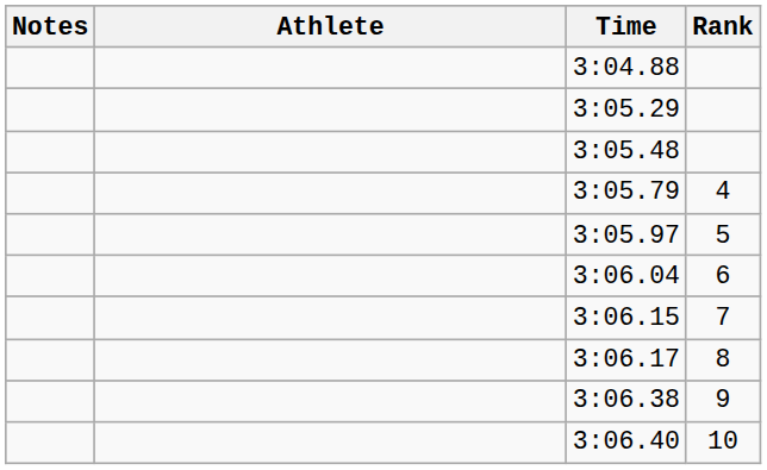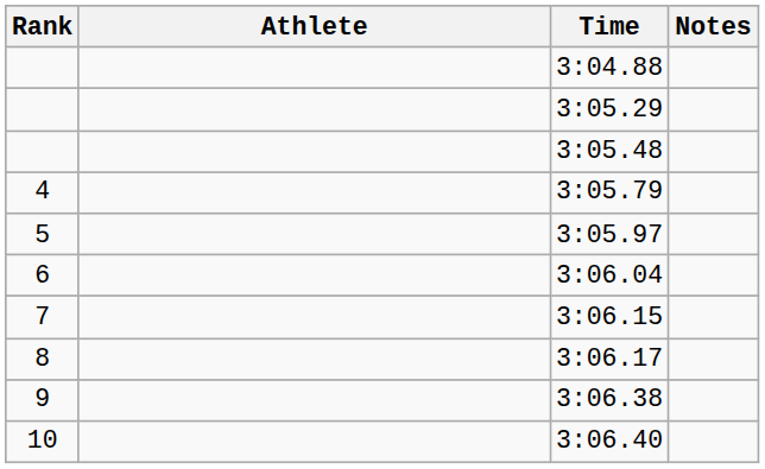 <table class="wikitable" style="text-align:center">
 <tr>
-<th>Notes</th>
+<th>Rank</th>
 <th Style="width:18em">Athlete</th>
 <th>Time</th>
-<th>Rank</th>
+<th>Notes</th>
 </tr>
 <tr>
 <td></td>
 <td style="text-align:left"></td>
 <td>3:04.88</td>
 <td></td>
 </tr>
 <tr>
 <td></td>
 <td style="text-align:left"></td>
 <td>3:05.29</td>
 <td></td>
 </tr>
 <tr>
 <td></td>
 <td style="text-align:left"></td>
 <td>3:05.48</td>
 <td></td>
 </tr>
 <tr>
-<td></td>
+<td>4</td>
 <td style="text-align:left"></td>
 <td>3:05.79</td>
-<td>4</td>
+<td></td>
 </tr>
 <tr>
-<td></td>
+<td>5</td>
 <td style="text-align:left"></td>
 <td>3:05.97</td>
-<td>5</td>
+<td></td>
 </tr>
 <tr>
-<td></td>
+<td>6</td>
 <td style="text-align:left"></td>
 <td>3:06.04</td>
-<td>6</td>
+<td></td>
 </tr>
 <tr>
-<td></td>
+<td>7</td>
 <td style="text-align:left"></td>
 <td>3:06.15</td>
-<td>7</td>
+<td></td>
 </tr>
 <tr>
-<td></td>
+<td>8</td>
 <td style="text-align:left"></td>
 <td>3:06.17</td>
-<td>8</td>
+<td></td>
 </tr>
 <tr>
-<td></td>
+<td>9</td>
 <td style="text-align:left"></td>
 <td>3:06.38</td>
-<td>9</td>
+<td></td>
 </tr>
 <tr>
-<td></td>
+<td>10</td>
 <td style="text-align:left"></td>
 <td>3:06.40</td>
-<td>10</td>
+<td></td>
 </tr>
 </table>
